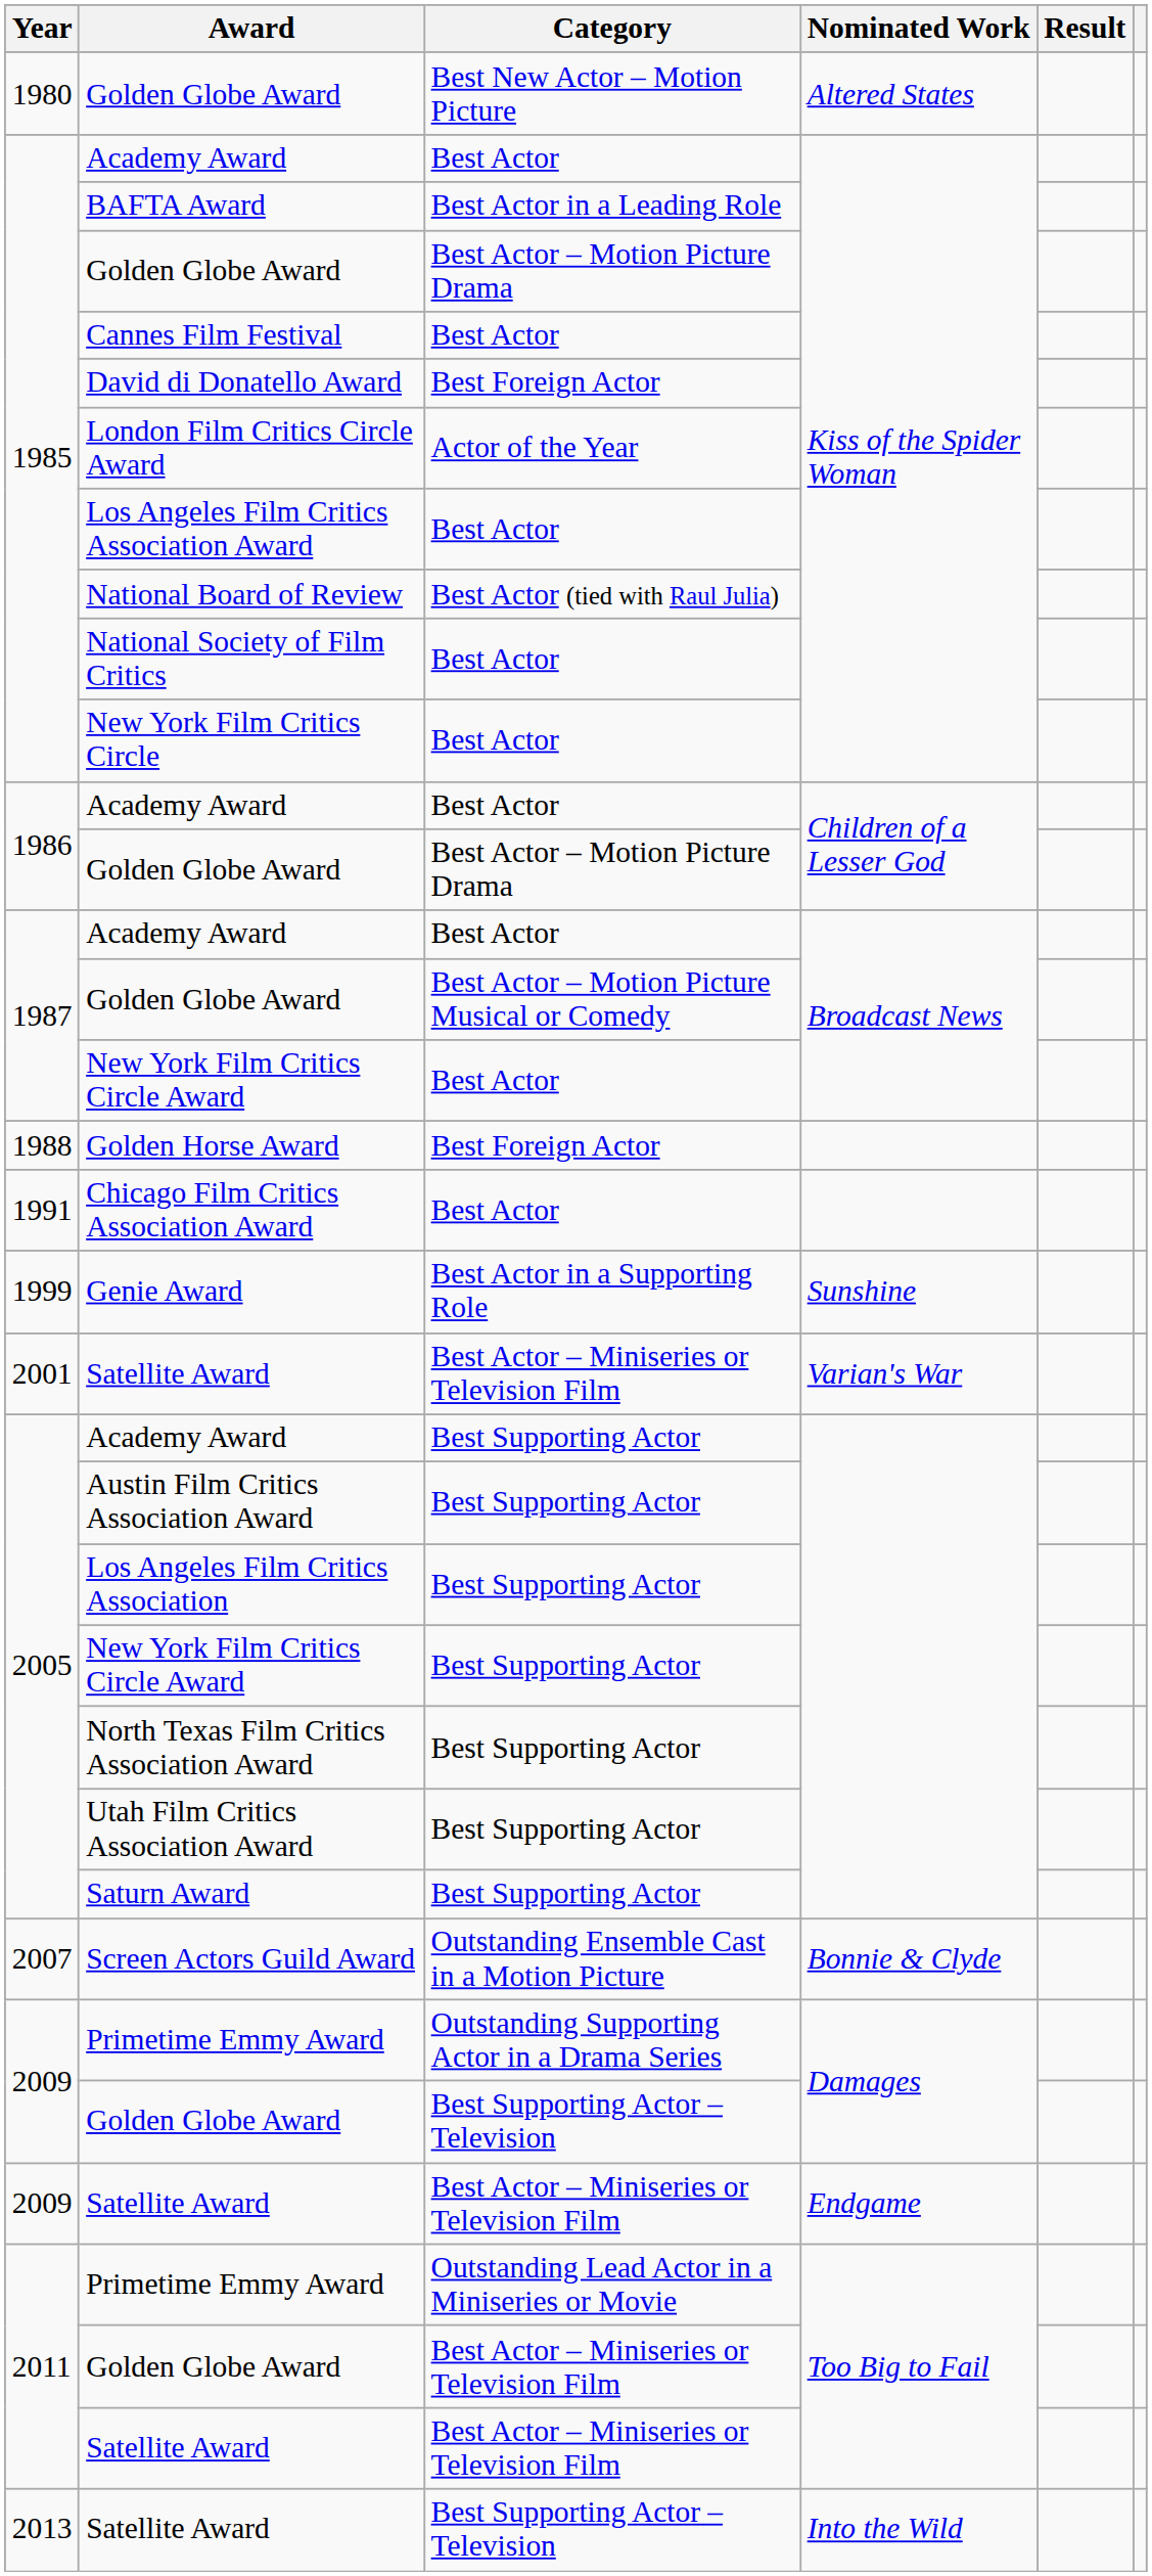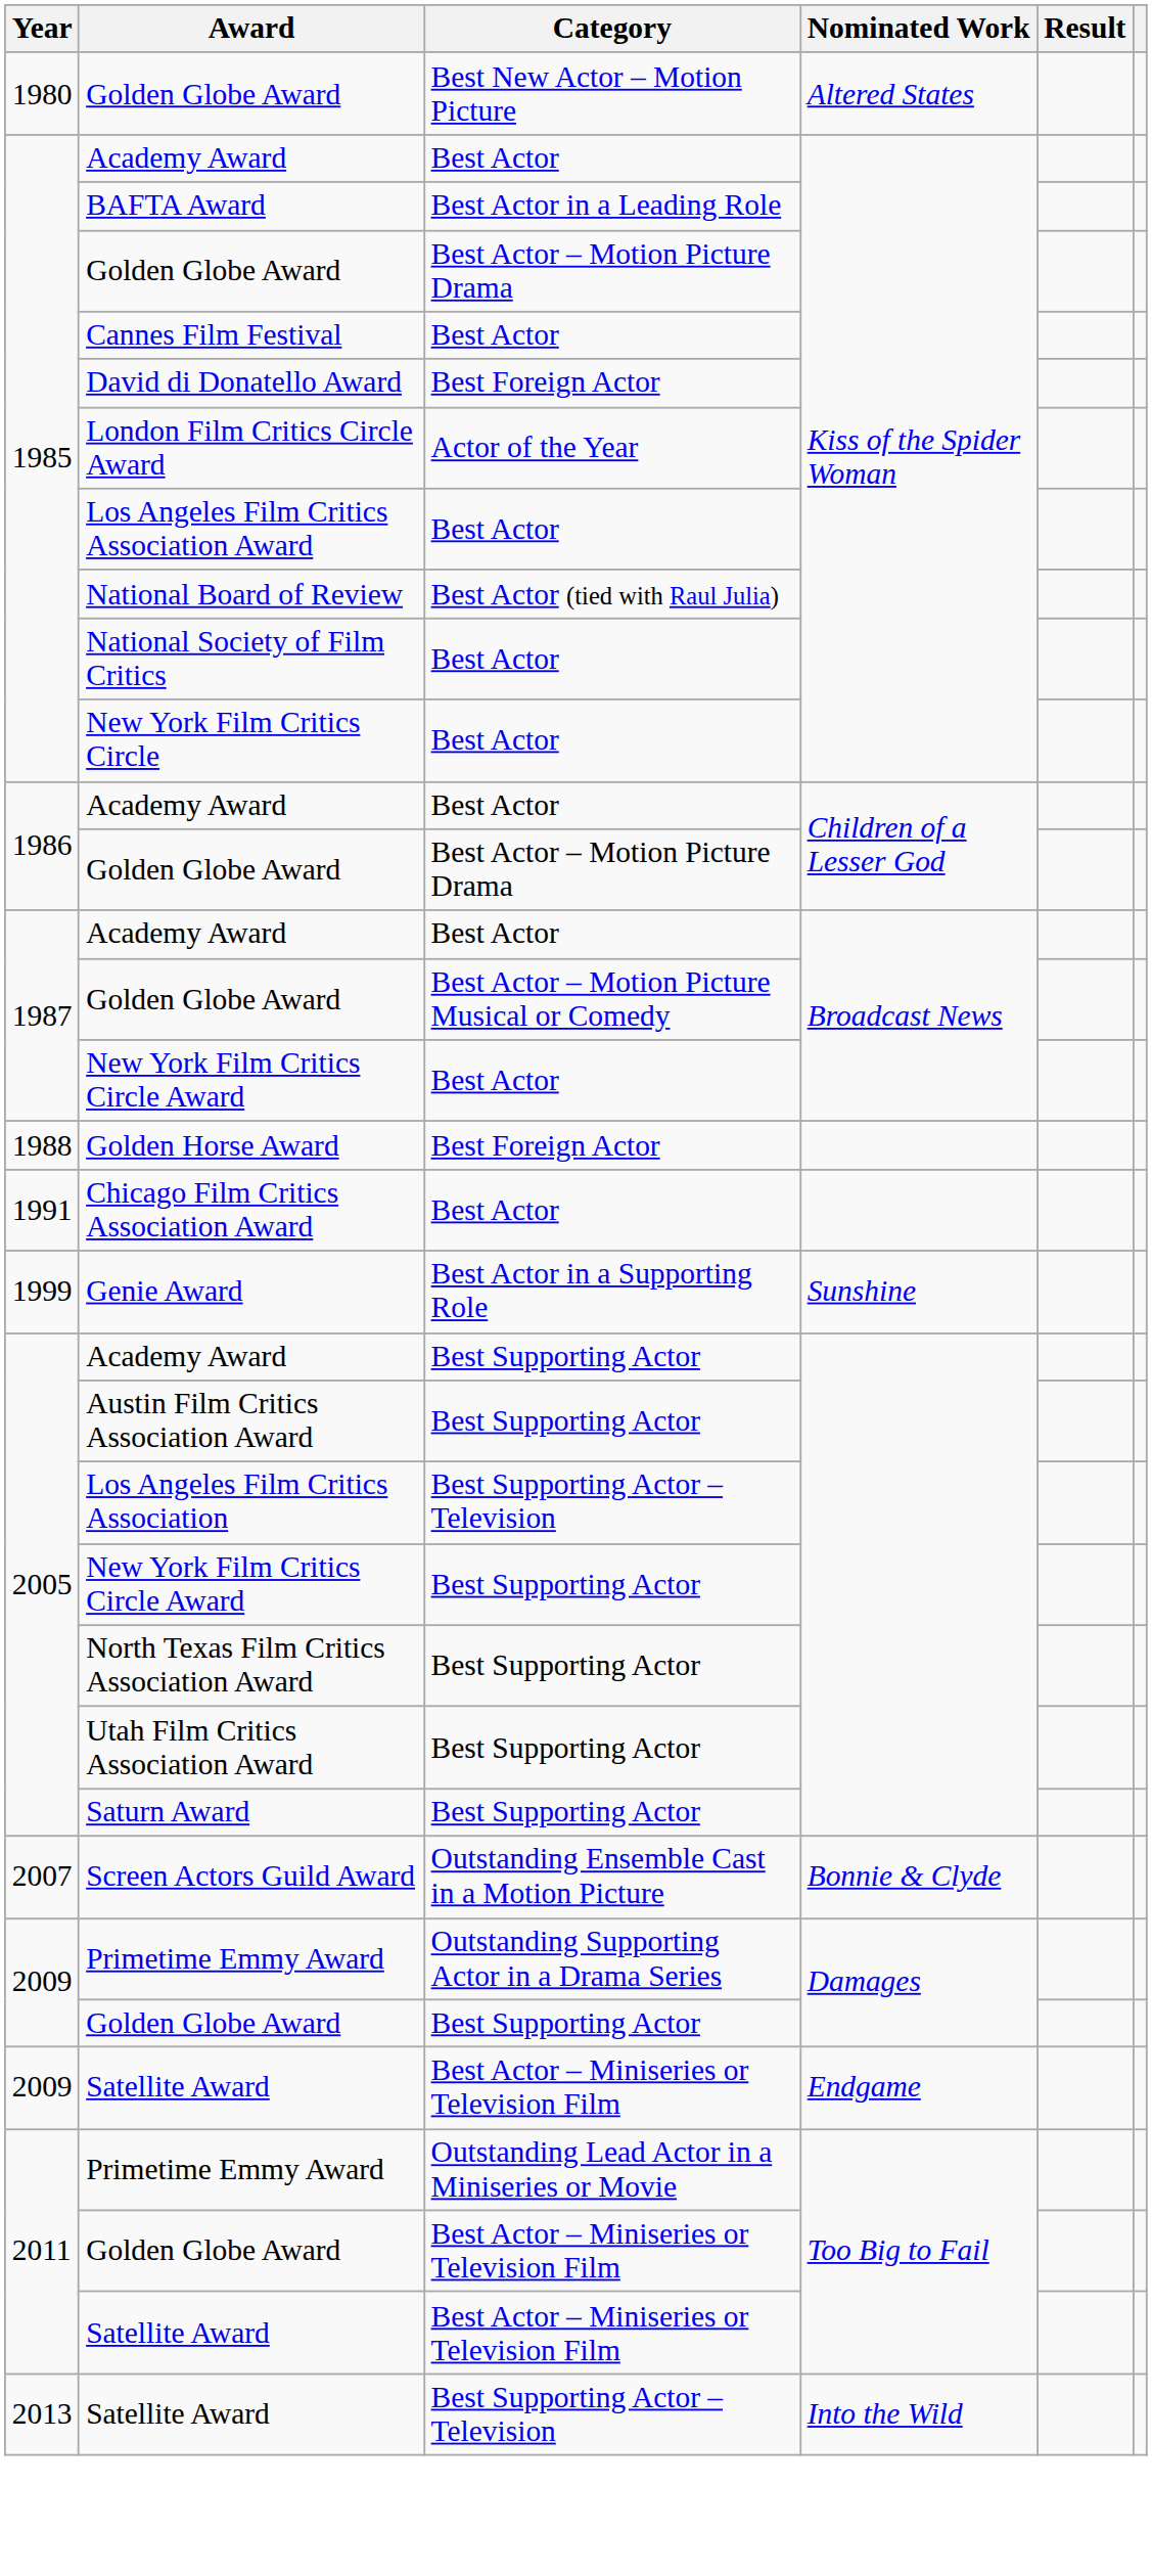 <table class="wikitable sortable">
 <tr>
 <th>Year</th>
 <th>Award</th>
 <th>Category</th>
 <th>Nominated Work</th>
 <th>Result</th>
 <th class= unsortable></th>
 </tr>
 <tr>
 <td>1980</td>
 <td><a href='#'>Golden Globe Award</a></td>
 <td><a href='#'>Best New Actor – Motion Picture</a></td>
 <td><em><a href='#'>Altered States</a></em></td>
 <td></td>
 <td></td>
 </tr>
 <tr>
 <td rowspan=10>1985</td>
 <td><a href='#'>Academy Award</a></td>
 <td><a href='#'>Best Actor</a></td>
 <td rowspan=10><em><a href='#'>Kiss of the Spider Woman</a></em></td>
 <td></td>
 <td></td>
 </tr>
 <tr>
 <td><a href='#'>BAFTA Award</a></td>
 <td><a href='#'>Best Actor in a Leading Role</a></td>
 <td></td>
 <td></td>
 </tr>
 <tr>
 <td>Golden Globe Award</td>
 <td><a href='#'>Best Actor – Motion Picture Drama</a></td>
 <td></td>
 <td></td>
 </tr>
 <tr>
 <td><a href='#'>Cannes Film Festival</a></td>
 <td><a href='#'>Best Actor</a></td>
 <td></td>
 <td></td>
 </tr>
 <tr>
 <td><a href='#'>David di Donatello Award</a></td>
 <td><a href='#'>Best Foreign Actor</a></td>
 <td></td>
 <td></td>
 </tr>
 <tr>
 <td><a href='#'>London Film Critics Circle Award</a></td>
 <td><a href='#'>Actor of the Year</a></td>
 <td></td>
 <td></td>
 </tr>
 <tr>
 <td><a href='#'>Los Angeles Film Critics Association Award</a></td>
 <td><a href='#'>Best Actor</a></td>
 <td></td>
 <td></td>
 </tr>
 <tr>
 <td><a href='#'>National Board of Review</a></td>
 <td><a href='#'>Best Actor</a> <small>(tied with <a href='#'>Raul Julia</a>)</small></td>
 <td></td>
 <td></td>
 </tr>
 <tr>
 <td><a href='#'>National Society of Film Critics</a></td>
 <td><a href='#'>Best Actor</a></td>
 <td></td>
 <td></td>
 </tr>
 <tr>
 <td><a href='#'>New York Film Critics Circle</a></td>
 <td><a href='#'>Best Actor</a></td>
 <td></td>
 <td></td>
 </tr>
 <tr>
 <td rowspan=2>1986</td>
 <td>Academy Award</td>
 <td>Best Actor</td>
 <td rowspan=2><em><a href='#'>Children of a Lesser God</a></em></td>
 <td></td>
 <td></td>
 </tr>
 <tr>
 <td>Golden Globe Award</td>
 <td>Best Actor – Motion Picture Drama</td>
 <td></td>
 <td></td>
 </tr>
 <tr>
 <td rowspan=3>1987</td>
 <td>Academy Award</td>
 <td>Best Actor</td>
 <td rowspan=3><em><a href='#'>Broadcast News</a></em></td>
 <td></td>
 <td></td>
 </tr>
 <tr>
 <td>Golden Globe Award</td>
 <td><a href='#'>Best Actor – Motion Picture Musical or Comedy</a></td>
 <td></td>
 <td></td>
 </tr>
 <tr>
 <td><a href='#'>New York Film Critics Circle Award</a></td>
 <td><a href='#'>Best Actor</a></td>
 <td></td>
 <td></td>
 </tr>
 <tr>
 <td>1988</td>
 <td><a href='#'>Golden Horse Award</a></td>
 <td><a href='#'>Best Foreign Actor</a></td>
 <td><em></em></td>
 <td></td>
 <td></td>
 </tr>
 <tr>
 <td>1991</td>
 <td><a href='#'>Chicago Film Critics Association Award</a></td>
 <td><a href='#'>Best Actor</a></td>
 <td><em></em></td>
 <td></td>
 <td></td>
 </tr>
 <tr>
 <td>1999</td>
 <td><a href='#'>Genie Award</a></td>
 <td><a href='#'>Best Actor in a Supporting Role</a></td>
 <td><em><a href='#'>Sunshine</a></em></td>
 <td></td>
 <td></td>
 </tr>
 <tr>
-<td>2001</td>
-<td><a href='#'>Satellite Award</a></td>
-<td><a href='#'>Best Actor – Miniseries or Television Film</a></td>
-<td><em><a href='#'>Varian's War</a></em></td>
-<td></td>
-<td></td>
-</tr>
-<tr>
 <td rowspan=7>2005</td>
 <td>Academy Award</td>
 <td><a href='#'>Best Supporting Actor</a></td>
 <td rowspan=7><em></em></td>
 <td></td>
 <td></td>
 </tr>
 <tr>
 <td>Austin Film Critics Association Award</td>
 <td><a href='#'>Best Supporting Actor</a></td>
 <td></td>
 <td></td>
 </tr>
 <tr>
 <td><a href='#'>Los Angeles Film Critics Association</a></td>
-<td><a href='#'>Best Supporting Actor</a></td>
+<td><a href='#'>Best Supporting Actor – Television</a></td>
 <td></td>
 <td></td>
 </tr>
 <tr>
 <td><a href='#'>New York Film Critics Circle Award</a></td>
 <td><a href='#'>Best Supporting Actor</a></td>
 <td></td>
 <td></td>
 </tr>
 <tr>
 <td>North Texas Film Critics Association Award</td>
 <td>Best Supporting Actor</td>
 <td></td>
 <td></td>
 </tr>
 <tr>
 <td>Utah Film Critics Association Award</td>
 <td>Best Supporting Actor</td>
 <td></td>
 <td></td>
 </tr>
 <tr>
 <td><a href='#'>Saturn Award</a></td>
 <td><a href='#'>Best Supporting Actor</a></td>
 <td></td>
 <td></td>
 </tr>
 <tr>
 <td>2007</td>
 <td><a href='#'>Screen Actors Guild Award</a></td>
 <td><a href='#'>Outstanding Ensemble Cast in a Motion Picture</a></td>
 <td><em><a href='#'>Bonnie & Clyde</a></em></td>
 <td></td>
 <td></td>
 </tr>
 <tr>
 <td rowspan=2>2009</td>
 <td><a href='#'>Primetime Emmy Award</a></td>
 <td><a href='#'>Outstanding Supporting Actor in a Drama Series</a></td>
 <td rowspan=2><em><a href='#'>Damages</a></em></td>
 <td></td>
 <td></td>
 </tr>
 <tr>
 <td><a href='#'>Golden Globe Award</a></td>
-<td><a href='#'>Best Supporting Actor – Television</a></td>
+<td><a href='#'>Best Supporting Actor</a></td>
 <td></td>
 <td></td>
 </tr>
 <tr>
 <td>2009</td>
 <td><a href='#'>Satellite Award</a></td>
 <td><a href='#'>Best Actor – Miniseries or Television Film</a></td>
 <td><em><a href='#'>Endgame</a></em></td>
 <td></td>
 <td></td>
 </tr>
 <tr>
 <td rowspan=3>2011</td>
 <td>Primetime Emmy Award</td>
 <td><a href='#'>Outstanding Lead Actor in a Miniseries or Movie</a></td>
 <td rowspan=3><em><a href='#'>Too Big to Fail</a></em></td>
 <td></td>
 <td></td>
 </tr>
 <tr>
 <td>Golden Globe Award</td>
 <td><a href='#'>Best Actor – Miniseries or Television Film</a></td>
 <td></td>
 <td></td>
 </tr>
 <tr>
 <td><a href='#'>Satellite Award</a></td>
 <td><a href='#'>Best Actor – Miniseries or Television Film</a></td>
 <td></td>
 <td></td>
 </tr>
 <tr>
 <td>2013</td>
 <td>Satellite Award</td>
 <td><a href='#'>Best Supporting Actor – Television</a></td>
 <td><em><a href='#'>Into the Wild</a></em></td>
 <td></td>
 <td></td>
 </tr>
 </table>
